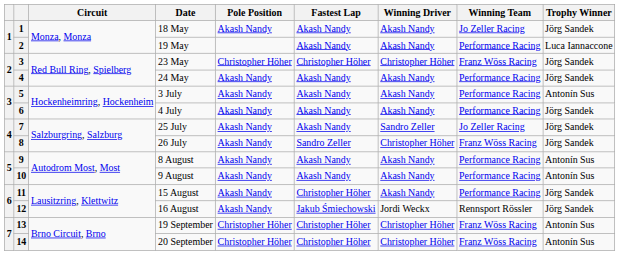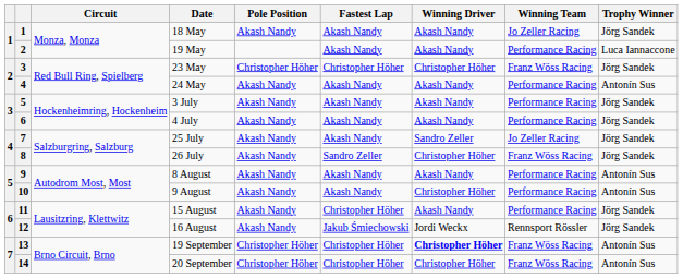 <table class="wikitable" style="font-size: 85%">
 <tr>
 <th></th>
 <th></th>
 <th>Circuit</th>
 <th>Date</th>
 <th>Pole Position</th>
 <th>Fastest Lap</th>
 <th>Winning Driver</th>
 <th>Winning Team</th>
 <th>Trophy Winner</th>
 </tr>
 <tr>
 <th rowspan=2>1</th>
 <th>1</th>
 <td rowspan=2> <a href='#'>Monza</a>, <a href='#'>Monza</a></td>
 <td>18 May</td>
 <td> <a href='#'>Akash Nandy</a></td>
 <td> <a href='#'>Akash Nandy</a></td>
 <td> <a href='#'>Akash Nandy</a></td>
 <td> <a href='#'>Jo Zeller Racing</a></td>
 <td> Jörg Sandek</td>
 </tr>
 <tr>
 <th>2</th>
 <td>19 May</td>
 <td></td>
 <td> <a href='#'>Akash Nandy</a></td>
 <td> <a href='#'>Akash Nandy</a></td>
 <td> <a href='#'>Performance Racing</a></td>
 <td> Luca Iannaccone</td>
 </tr>
 <tr>
 <th rowspan=2>2</th>
 <th>3</th>
 <td rowspan=2> <a href='#'>Red Bull Ring</a>, <a href='#'>Spielberg</a></td>
 <td>23 May</td>
 <td> <a href='#'>Christopher Höher</a></td>
 <td> <a href='#'>Christopher Höher</a></td>
 <td> <a href='#'>Christopher Höher</a></td>
 <td> <a href='#'>Franz Wöss Racing</a></td>
 <td> Jörg Sandek</td>
 </tr>
 <tr>
 <th>4</th>
 <td>24 May</td>
 <td> <a href='#'>Akash Nandy</a></td>
 <td> <a href='#'>Akash Nandy</a></td>
 <td> <a href='#'>Akash Nandy</a></td>
 <td> <a href='#'>Performance Racing</a></td>
-<td> Jörg Sandek</td>
+<td> Antonín Sus</td>
 </tr>
 <tr>
 <th rowspan=2>3</th>
 <th>5</th>
 <td rowspan=2> <a href='#'>Hockenheimring</a>, <a href='#'>Hockenheim</a></td>
 <td>3 July</td>
 <td> <a href='#'>Akash Nandy</a></td>
 <td> <a href='#'>Akash Nandy</a></td>
 <td> <a href='#'>Akash Nandy</a></td>
 <td> <a href='#'>Performance Racing</a></td>
-<td> Antonín Sus</td>
+<td> Jörg Sandek</td>
 </tr>
 <tr>
 <th>6</th>
 <td>4 July</td>
 <td> <a href='#'>Akash Nandy</a></td>
 <td> <a href='#'>Akash Nandy</a></td>
 <td> <a href='#'>Akash Nandy</a></td>
 <td> <a href='#'>Performance Racing</a></td>
 <td> Jörg Sandek</td>
 </tr>
 <tr>
 <th rowspan=2>4</th>
 <th>7</th>
 <td rowspan=2> <a href='#'>Salzburgring</a>, <a href='#'>Salzburg</a></td>
 <td>25 July</td>
 <td> <a href='#'>Akash Nandy</a></td>
 <td> <a href='#'>Akash Nandy</a></td>
 <td> <a href='#'>Sandro Zeller</a></td>
 <td> <a href='#'>Jo Zeller Racing</a></td>
 <td> Jörg Sandek</td>
 </tr>
 <tr>
 <th>8</th>
 <td>26 July</td>
 <td> <a href='#'>Akash Nandy</a></td>
 <td> <a href='#'>Sandro Zeller</a></td>
 <td> <a href='#'>Christopher Höher</a></td>
 <td> <a href='#'>Franz Wöss Racing</a></td>
 <td> Jörg Sandek</td>
 </tr>
 <tr>
 <th rowspan=2>5</th>
 <th>9</th>
 <td rowspan=2> <a href='#'>Autodrom Most</a>, <a href='#'>Most</a></td>
 <td>8 August</td>
 <td> <a href='#'>Akash Nandy</a></td>
 <td> <a href='#'>Akash Nandy</a></td>
 <td> <a href='#'>Akash Nandy</a></td>
 <td> <a href='#'>Performance Racing</a></td>
 <td> Antonín Sus</td>
 </tr>
 <tr>
 <th>10</th>
 <td>9 August</td>
 <td> <a href='#'>Akash Nandy</a></td>
 <td> <a href='#'>Akash Nandy</a></td>
-<td> <a href='#'>Akash Nandy</a></td>
+<td> <a href='#'>Christopher Höher</a></td>
 <td> <a href='#'>Performance Racing</a></td>
 <td> Antonín Sus</td>
 </tr>
 <tr>
 <th rowspan=2>6</th>
 <th>11</th>
 <td rowspan=2> <a href='#'>Lausitzring</a>, <a href='#'>Klettwitz</a></td>
 <td>15 August</td>
 <td> <a href='#'>Akash Nandy</a></td>
 <td> <a href='#'>Christopher Höher</a></td>
 <td> <a href='#'>Akash Nandy</a></td>
 <td> <a href='#'>Performance Racing</a></td>
 <td> Jörg Sandek</td>
 </tr>
 <tr>
 <th>12</th>
 <td>16 August</td>
 <td> <a href='#'>Akash Nandy</a></td>
 <td> <a href='#'>Jakub Śmiechowski</a></td>
 <td> Jordi Weckx</td>
 <td> Rennsport Rössler</td>
 <td> Jörg Sandek</td>
 </tr>
 <tr>
 <th rowspan=2>7</th>
 <th>13</th>
 <td rowspan=2> <a href='#'>Brno Circuit</a>, <a href='#'>Brno</a></td>
 <td>19 September</td>
 <td> <a href='#'>Christopher Höher</a></td>
 <td> <a href='#'>Christopher Höher</a></td>
-<td> <a href='#'>Christopher Höher</a></td>
+<td><strong> <a href='#'>Christopher Höher</a></strong></td>
 <td> <a href='#'>Franz Wöss Racing</a></td>
 <td> Antonín Sus</td>
 </tr>
 <tr>
 <th>14</th>
 <td>20 September</td>
 <td> <a href='#'>Christopher Höher</a></td>
 <td> <a href='#'>Christopher Höher</a></td>
 <td> <a href='#'>Christopher Höher</a></td>
 <td> <a href='#'>Franz Wöss Racing</a></td>
 <td> Antonín Sus</td>
 </tr>
 </table>
